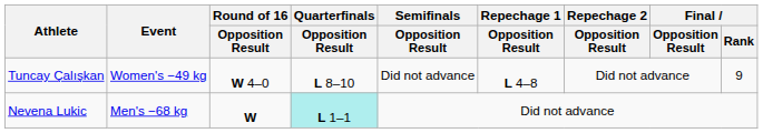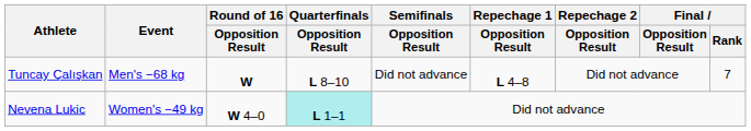 <table class="wikitable" style="font-size:90%; text-align: center">
 <tr>
 <th rowspan=2>Athlete</th>
 <th rowspan=2>Event</th>
 <th>Round of 16</th>
 <th>Quarterfinals</th>
 <th>Semifinals</th>
 <th>Repechage 1</th>
 <th>Repechage 2</th>
 <th colspan=2>Final / </th>
 </tr>
 <tr style="font-size:95%">
 <th>Opposition<br>Result</th>
 <th>Opposition<br>Result</th>
 <th>Opposition<br>Result</th>
 <th>Opposition<br>Result</th>
 <th>Opposition<br>Result</th>
 <th>Opposition<br>Result</th>
 <th>Rank</th>
 </tr>
 <tr align=center>
 <td align=left><a href='#'>Tuncay Çalışkan</a></td>
-<td align=left><a href='#'>Women's −49 kg</a></td>
-<td><br><strong>W</strong> 4–0</td>
+<td align=left><a href='#'>Men's −68 kg</a></td>
+<td><br><strong>W</strong> </td>
 <td><br><strong>L</strong> 8–10</td>
 <td>Did not advance</td>
 <td><br><strong>L</strong> 4–8</td>
 <td colspan=2>Did not advance</td>
-<td>9</td>
+<td>7</td>
 </tr>
 <tr align=center>
 <td align=left><a href='#'>Nevena Lukic</a></td>
-<td align=left><a href='#'>Men's −68 kg</a></td>
-<td><br><strong>W</strong> </td>
+<td align=left><a href='#'>Women's −49 kg</a></td>
+<td><br><strong>W</strong> 4–0</td>
 <td style="background: paleturquoise;"><br><strong>L</strong> 1–1 </td>
 <td colspan=5>Did not advance</td>
 </tr>
 </table>
